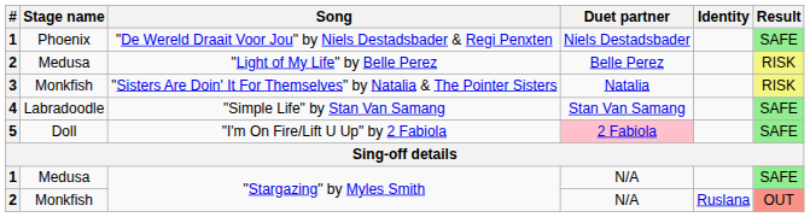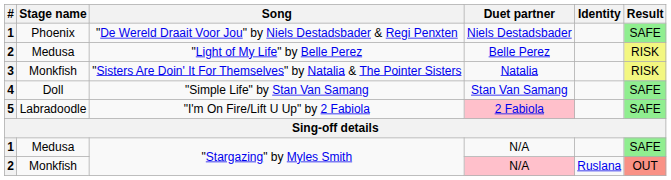 <table class="wikitable plainrowheaders" style="text-align: center;">
 <tr>
 <th>#</th>
 <th>Stage name</th>
 <th>Song</th>
 <th>Duet partner</th>
 <th>Identity</th>
 <th>Result</th>
 </tr>
 <tr>
 <th>1</th>
 <td>Phoenix</td>
 <td>"<a href='#'>De Wereld Draait Voor Jou</a>" by <a href='#'>Niels Destadsbader</a> & <a href='#'>Regi Penxten</a></td>
 <td><a href='#'>Niels Destadsbader</a></td>
 <td></td>
 <td bgcolor=lightgreen>SAFE</td>
 </tr>
 <tr>
 <th>2</th>
 <td>Medusa</td>
 <td>"<a href='#'>Light of My Life</a>" by <a href='#'>Belle Perez</a></td>
 <td><a href='#'>Belle Perez</a></td>
 <td></td>
 <td bgcolor="#F3F781">RISK</td>
 </tr>
 <tr>
 <th>3</th>
 <td>Monkfish</td>
 <td>"<a href='#'>Sisters Are Doin' It For Themselves</a>" by <a href='#'>Natalia</a> & <a href='#'>The Pointer Sisters</a></td>
 <td><a href='#'>Natalia</a></td>
 <td></td>
 <td bgcolor="#F3F781">RISK</td>
 </tr>
 <tr>
 <th>4</th>
-<td>Labradoodle</td>
+<td>Doll</td>
 <td>"Simple Life" by <a href='#'>Stan Van Samang</a></td>
 <td><a href='#'>Stan Van Samang</a></td>
 <td></td>
 <td bgcolor=lightgreen>SAFE</td>
 </tr>
 <tr>
 <th>5</th>
-<td>Doll</td>
+<td>Labradoodle</td>
 <td>"I'm On Fire/Lift U Up" by <a href='#'>2 Fabiola</a></td>
 <td style="background: pink;"><a href='#'>2 Fabiola</a></td>
 <td></td>
 <td bgcolor=lightgreen>SAFE</td>
 </tr>
 <tr>
 <th colspan="6">Sing-off details</th>
 </tr>
 <tr>
 <th>1</th>
 <td>Medusa</td>
 <td rowspan="3">"<a href='#'>Stargazing</a>" by <a href='#'>Myles Smith</a></td>
 <td>N/A</td>
 <td></td>
 <td bgcolor=lightgreen>SAFE</td>
 </tr>
 <tr>
 <th>2</th>
 <td>Monkfish</td>
-<td>N/A</td>
+<td style="background: pink;">N/A</td>
 <td><a href='#'>Ruslana</a></td>
 <td bgcolor="#F99185">OUT</td>
 </tr>
 </table>
